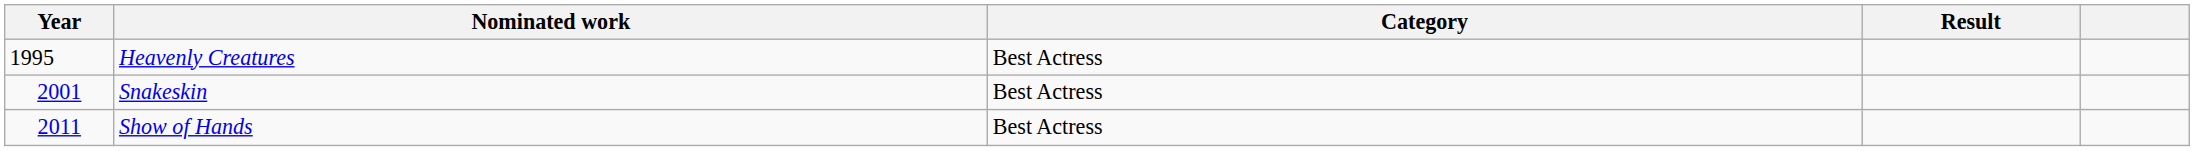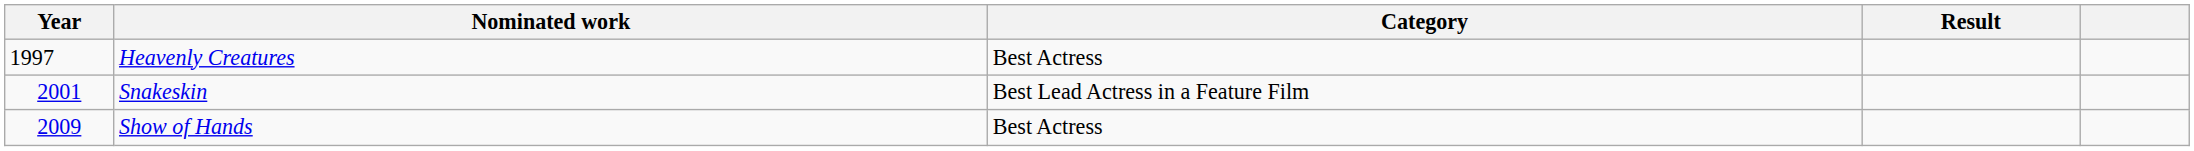 <table class="wikitable" style="width:100%;">
 <tr>
 <th style="width:5%;">Year</th>
 <th style="width:40%;">Nominated work</th>
 <th style="width:40%;">Category</th>
 <th style="width:10%;">Result</th>
 <th style="width:5%;"></th>
 </tr>
 <tr>
-<td>1995</td>
+<td>1997</td>
 <td><em><a href='#'>Heavenly Creatures</a></em></td>
 <td>Best Actress</td>
 <td></td>
 <td style="text-align:center;"></td>
 </tr>
 <tr>
 <td style="text-align:center;"><a href='#'>2001</a></td>
 <td><em><a href='#'>Snakeskin</a></em></td>
-<td>Best Actress</td>
+<td>Best Lead Actress in a Feature Film</td>
 <td></td>
 <td style="text-align:center;"></td>
 </tr>
 <tr>
-<td style="text-align:center;"><a href='#'>2011</a></td>
+<td style="text-align:center;"><a href='#'>2009</a></td>
 <td><em><a href='#'>Show of Hands</a></em></td>
 <td>Best Actress</td>
 <td></td>
 <td style="text-align:center;"></td>
 </tr>
 </table>
